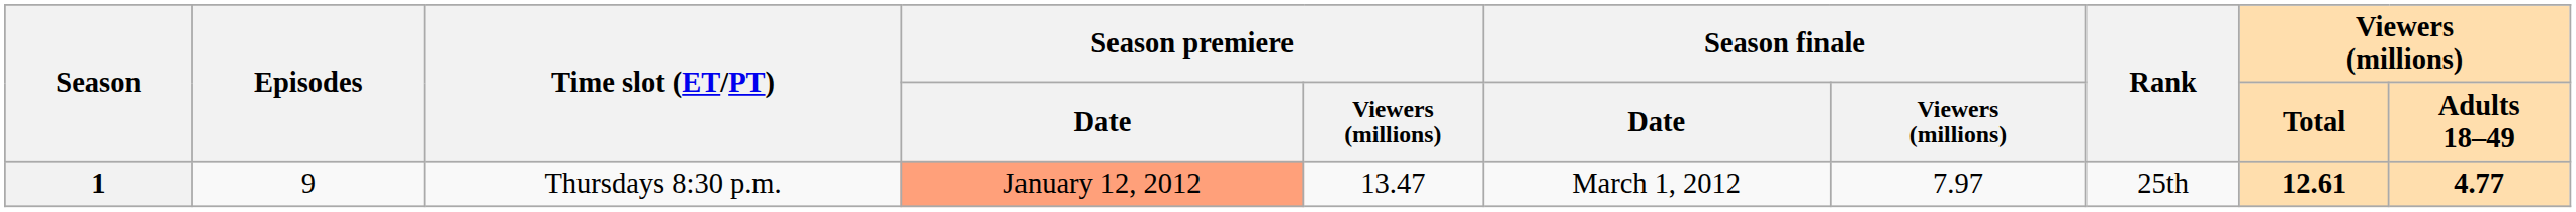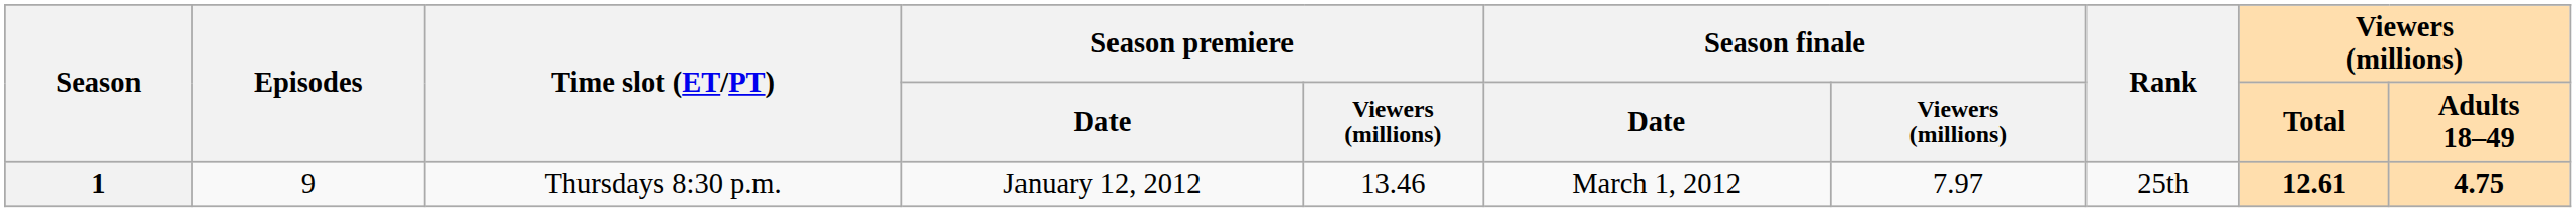 <table class="wikitable plainrowheaders" style="text-align:center; width:90%;">
 <tr>
 <th rowspan="2">Season</th>
 <th rowspan="2">Episodes</th>
 <th rowspan="2">Time slot (<a href='#'>ET</a>/<a href='#'>PT</a>)</th>
 <th colspan="2">Season premiere</th>
 <th colspan="2">Season finale</th>
 <th rowspan="2">Rank</th>
 <th style="background:#ffdead;" colspan="2">Viewers<br>(millions)</th>
 </tr>
 <tr>
 <th>Date</th>
 <th span style="width:7%; font-size:smaller; line-height:100%;">Viewers<br>(millions)</th>
 <th>Date</th>
 <th span style="width:10%; font-size:smaller; line-height:100%;">Viewers<br>(millions)</th>
 <th style="background:#ffdead;">Total</th>
 <th style="background:#ffdead;">Adults<br>18–49</th>
 </tr>
 <tr>
 <th><strong>1</strong></th>
 <td>9</td>
 <td>Thursdays 8:30 p.m.</td>
-<td style="background: lightsalmon;">January 12, 2012</td>
-<td>13.47</td>
+<td>January 12, 2012</td>
+<td>13.46</td>
 <td>March 1, 2012</td>
 <td>7.97</td>
 <td>25th</td>
 <th style="background:#ffdead;">12.61</th>
-<th style="background:#ffdead;">4.77</th>
+<th style="background:#ffdead;">4.75</th>
 </tr>
 </table>
